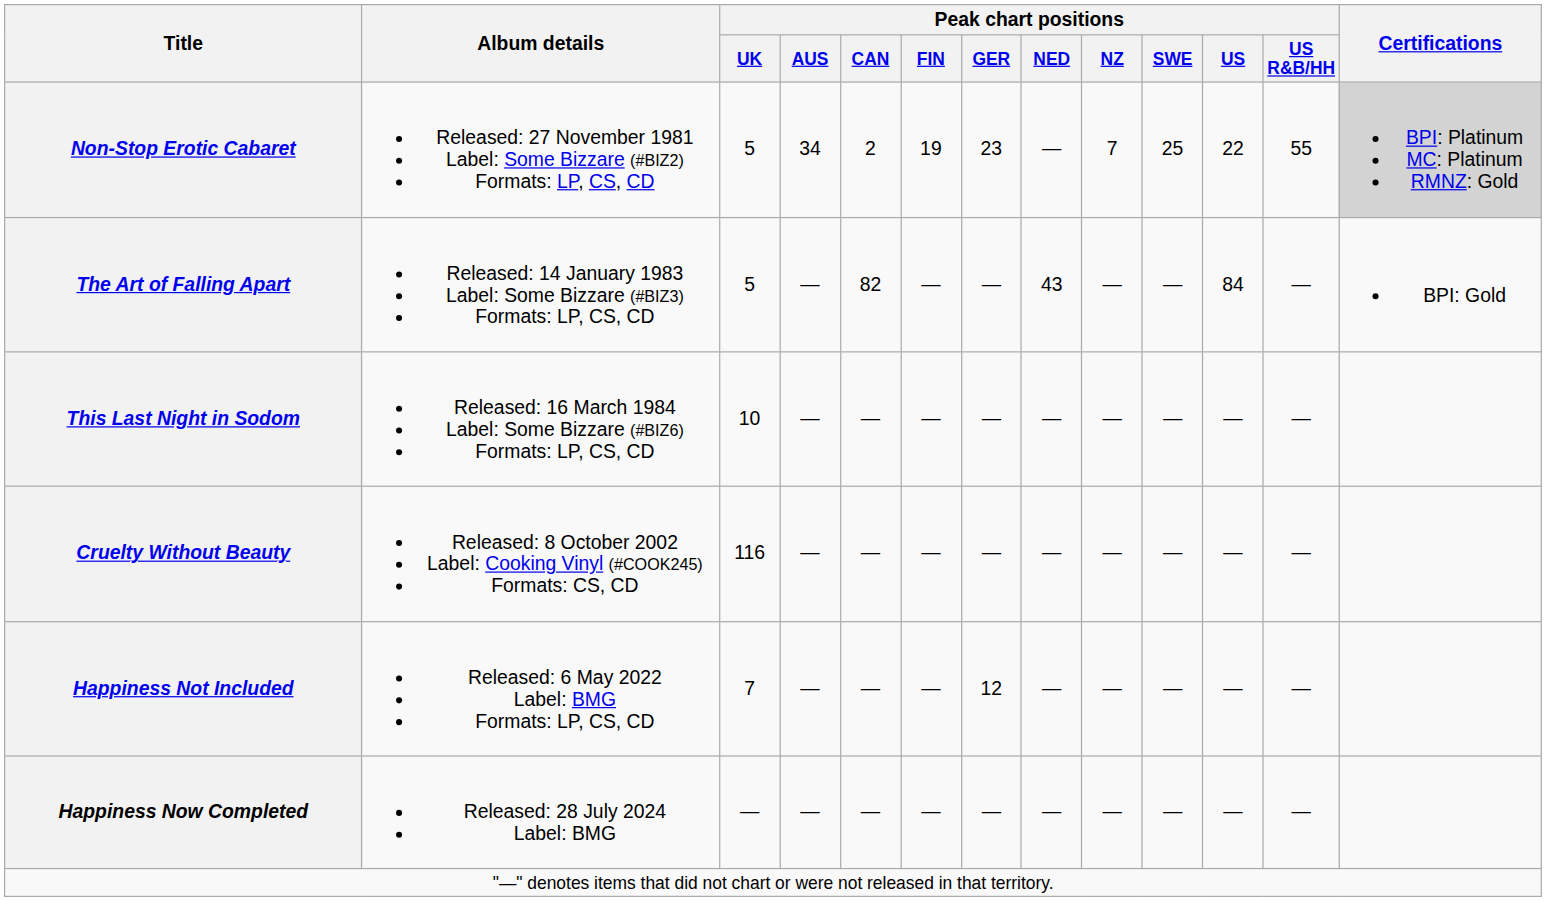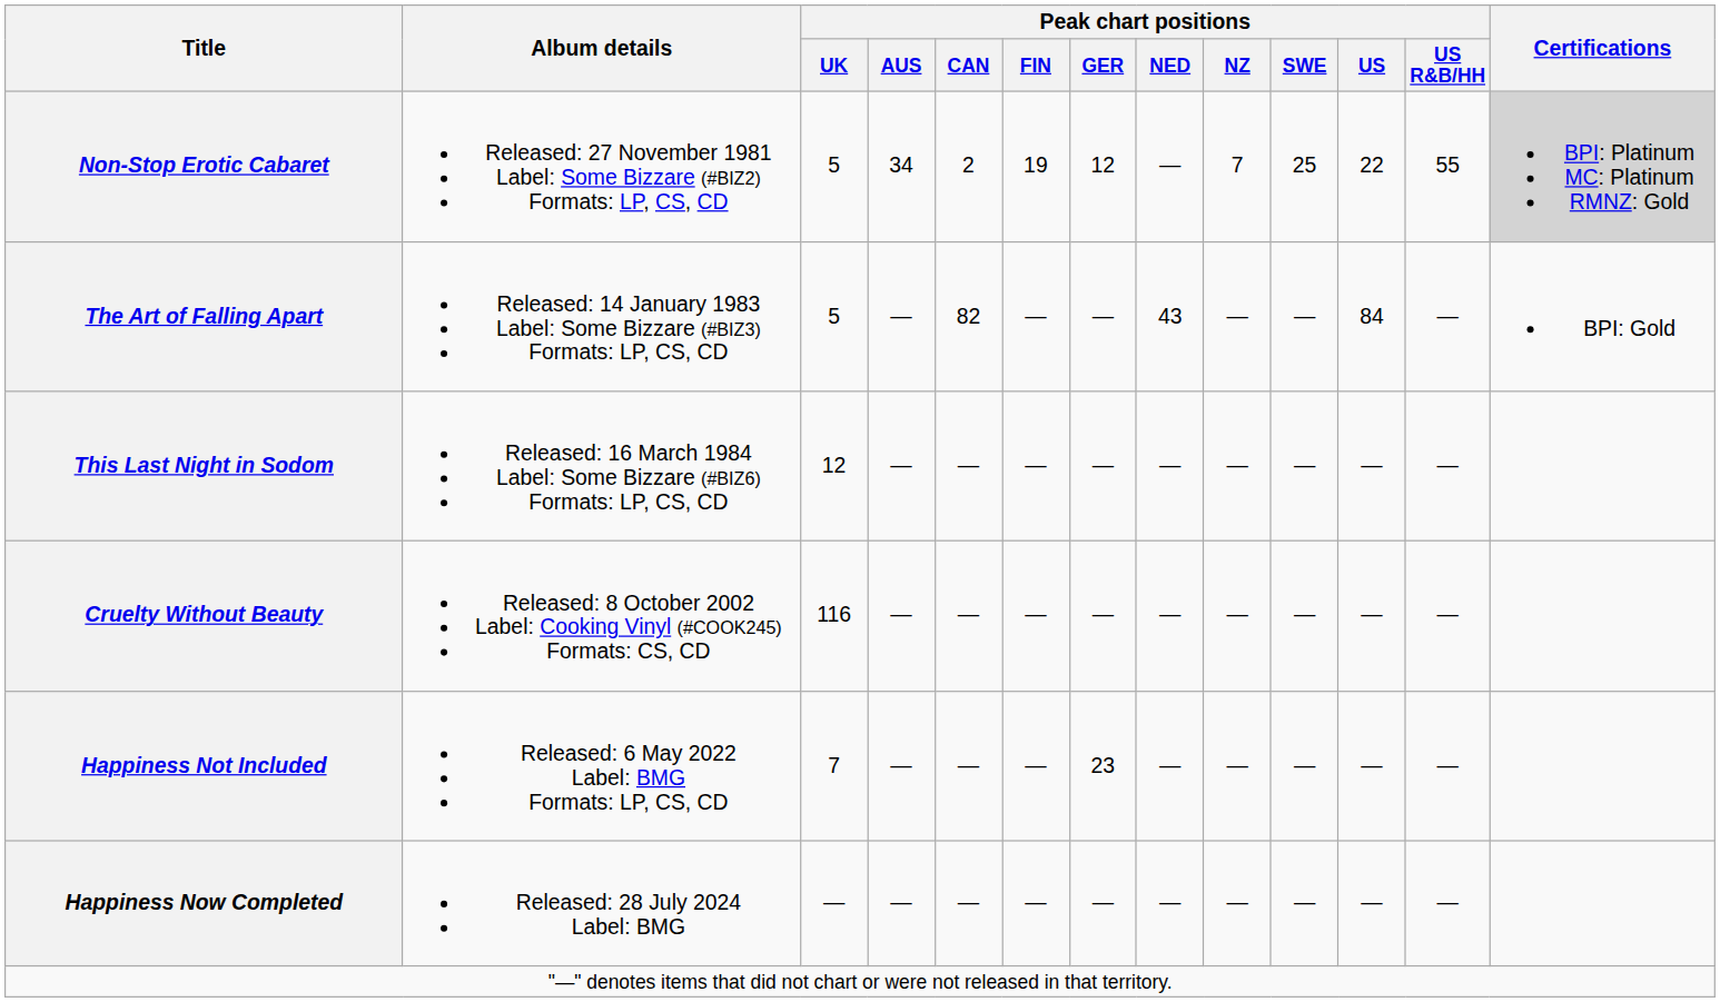 <table class="wikitable plainrowheaders" style="text-align:center;">
 <tr>
 <th scope="col" rowspan="2" style="width:18em;">Title</th>
 <th scope="col" rowspan="2" style="width:18em;">Album details</th>
 <th scope="col" colspan="10">Peak chart positions</th>
 <th scope="col" rowspan="2" style="width:10em;"><a href='#'>Certifications</a></th>
 </tr>
 <tr>
 <th style="width:3em;font-size:90%;"><a href='#'>UK</a><br></th>
 <th style="width:3em;font-size:90%;"><a href='#'>AUS</a><br></th>
 <th style="width:3em;font-size:90%;"><a href='#'>CAN</a><br></th>
 <th style="width:3em;font-size:90%;"><a href='#'>FIN</a><br></th>
 <th style="width:3em;font-size:90%;"><a href='#'>GER</a><br></th>
 <th style="width:3em;font-size:90%;"><a href='#'>NED</a><br></th>
 <th style="width:3em;font-size:90%;"><a href='#'>NZ</a><br></th>
 <th style="width:3em;font-size:90%;"><a href='#'>SWE</a><br></th>
 <th style="width:3em;font-size:90%;"><a href='#'>US</a><br></th>
 <th style="width:3em;font-size:90%;"><a href='#'>US<br>R&B/HH</a><br></th>
 </tr>
 <tr>
 <th scope="row"><em><a href='#'>Non-Stop Erotic Cabaret</a></em></th>
 <td><br><ul><li>Released: 27 November 1981</li><li>Label: <a href='#'>Some Bizzare</a> <small>(#BIZ2)</small></li><li>Formats: <a href='#'>LP</a>, <a href='#'>CS</a>, <a href='#'>CD</a></li></ul></td>
 <td>5</td>
 <td>34</td>
 <td>2</td>
 <td>19</td>
-<td>23</td>
+<td>12</td>
 <td>—</td>
 <td>7</td>
 <td>25</td>
 <td>22</td>
 <td>55</td>
 <td style="background: lightgrey;"><br><ul><li><a href='#'>BPI</a>: Platinum</li><li><a href='#'>MC</a>: Platinum</li><li><a href='#'>RMNZ</a>: Gold</li></ul></td>
 </tr>
 <tr>
 <th scope="row"><em><a href='#'>The Art of Falling Apart</a></em></th>
 <td><br><ul><li>Released: 14 January 1983</li><li>Label: Some Bizzare <small>(#BIZ3)</small></li><li>Formats: LP, CS, CD</li></ul></td>
 <td>5</td>
 <td>—</td>
 <td>82</td>
 <td>—</td>
 <td>—</td>
 <td>43</td>
 <td>—</td>
 <td>—</td>
 <td>84</td>
 <td>—</td>
 <td><br><ul><li>BPI: Gold</li></ul></td>
 </tr>
 <tr>
 <th scope="row"><em><a href='#'>This Last Night in Sodom</a></em></th>
 <td><br><ul><li>Released: 16 March 1984</li><li>Label: Some Bizzare <small>(#BIZ6)</small></li><li>Formats: LP, CS, CD</li></ul></td>
-<td>10</td>
+<td>12</td>
 <td>—</td>
 <td>—</td>
 <td>—</td>
 <td>—</td>
 <td>—</td>
 <td>—</td>
 <td>—</td>
 <td>—</td>
 <td>—</td>
 <td></td>
 </tr>
 <tr>
 <th scope="row"><em><a href='#'>Cruelty Without Beauty</a></em></th>
 <td><br><ul><li>Released: 8 October 2002</li><li>Label: <a href='#'>Cooking Vinyl</a> <small>(#COOK245)</small></li><li>Formats: CS, CD</li></ul></td>
 <td>116</td>
 <td>—</td>
 <td>—</td>
 <td>—</td>
 <td>—</td>
 <td>—</td>
 <td>—</td>
 <td>—</td>
 <td>—</td>
 <td>—</td>
 <td></td>
 </tr>
 <tr>
 <th scope="row"><em><a href='#'>Happiness Not Included</a></em></th>
 <td><br><ul><li>Released: 6 May 2022</li><li>Label: <a href='#'>BMG</a></li><li>Formats: LP, CS, CD</li></ul></td>
 <td>7</td>
 <td>—</td>
 <td>—</td>
 <td>—</td>
-<td>12</td>
+<td>23</td>
 <td>—</td>
 <td>—</td>
 <td>—</td>
 <td>—</td>
 <td>—</td>
 <td></td>
 </tr>
 <tr>
 <th scope="row"><em>Happiness Now Completed</em></th>
 <td><br><ul><li>Released: 28 July 2024</li><li>Label: BMG</li></ul></td>
 <td>—</td>
 <td>—</td>
 <td>—</td>
 <td>—</td>
 <td>—</td>
 <td>—</td>
 <td>—</td>
 <td>—</td>
 <td>—</td>
 <td>—</td>
 <td></td>
 </tr>
 <tr>
 <td align="center" colspan="15" style="font-size:90%">"—" denotes items that did not chart or were not released in that territory.</td>
 </tr>
 </table>
